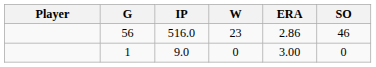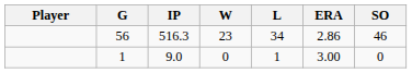 <table class="wikitable sortable">
 <tr>
 <th bgcolor="#DDDDFF" width="16%">Player</th>
 <th bgcolor="#DDDDFF" width="9%">G</th>
 <th bgcolor="#DDDDFF" width="9%">IP</th>
 <th bgcolor="#DDDDFF" width="9%">W</th>
+<th bgcolor="#DDDDFF" width="9%">L</th>
 <th bgcolor="#DDDDFF" width="9%">ERA</th>
 <th bgcolor="#DDDDFF" width="9%">SO</th>
 </tr>
 <tr align="center">
 <td></td>
 <td>56</td>
-<td>516.0</td>
+<td>516.3</td>
 <td>23</td>
+<td>34</td>
 <td>2.86</td>
 <td>46</td>
 </tr>
 <tr align="center">
 <td></td>
 <td>1</td>
 <td>9.0</td>
 <td>0</td>
+<td>1</td>
 <td>3.00</td>
 <td>0</td>
 </tr>
 </table>
